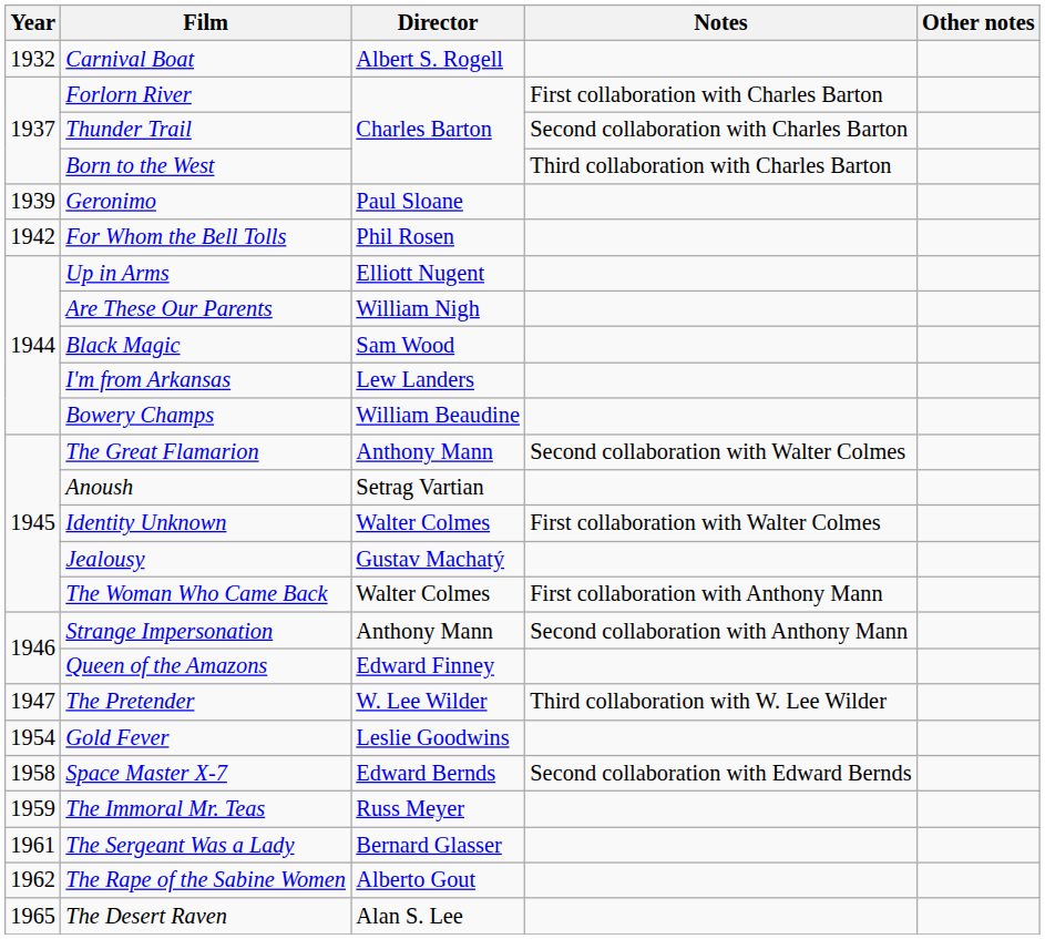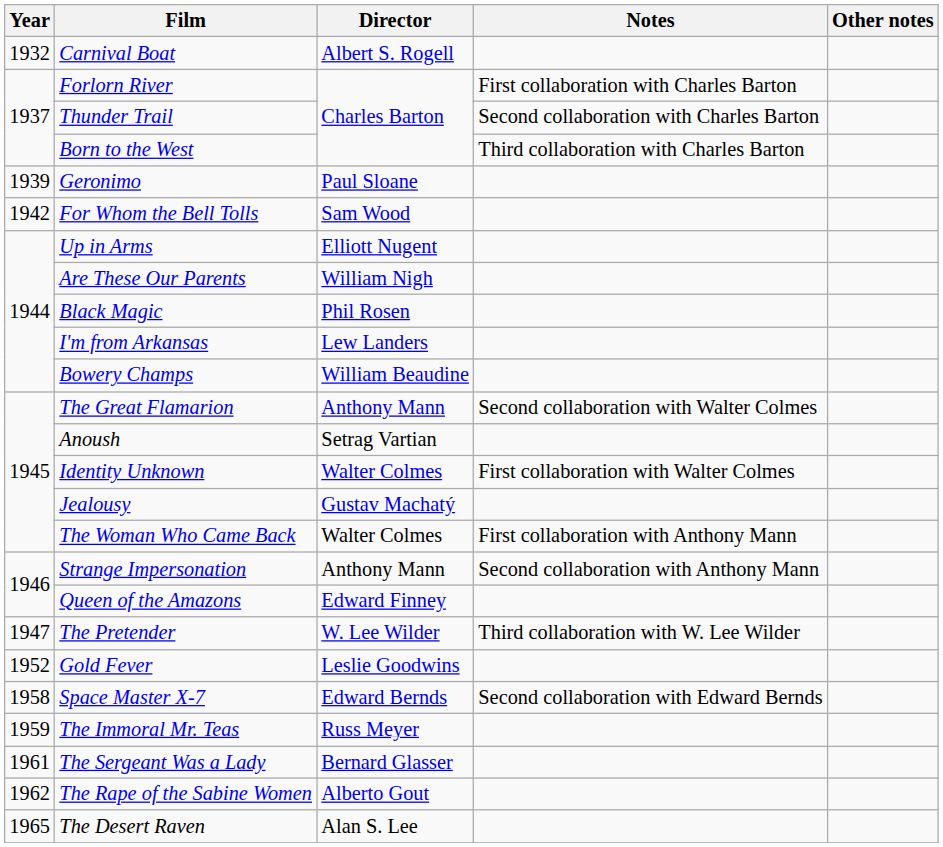 <table class="wikitable">
 <tr>
 <th>Year</th>
 <th>Film</th>
 <th>Director</th>
 <th>Notes</th>
 <th>Other notes</th>
 </tr>
 <tr>
 <td>1932</td>
 <td><em><a href='#'>Carnival Boat</a></em></td>
 <td><a href='#'>Albert S. Rogell</a></td>
 <td></td>
 <td></td>
 </tr>
 <tr>
 <td rowspan=3>1937</td>
 <td><em><a href='#'>Forlorn River</a></em></td>
 <td rowspan=3><a href='#'>Charles Barton</a></td>
 <td>First collaboration with Charles Barton</td>
 <td></td>
 </tr>
 <tr>
 <td><em><a href='#'>Thunder Trail</a></em></td>
 <td>Second collaboration with Charles Barton</td>
 <td></td>
 </tr>
 <tr>
 <td><em><a href='#'>Born to the West</a></em></td>
 <td>Third collaboration with Charles Barton</td>
 <td></td>
 </tr>
 <tr>
 <td>1939</td>
 <td><em><a href='#'>Geronimo</a></em></td>
 <td><a href='#'>Paul Sloane</a></td>
 <td></td>
 <td></td>
 </tr>
 <tr>
 <td>1942</td>
 <td><em><a href='#'>For Whom the Bell Tolls</a></em></td>
-<td><a href='#'>Phil Rosen</a></td>
+<td><a href='#'>Sam Wood</a></td>
 <td></td>
 <td></td>
 </tr>
 <tr>
 <td rowspan=5>1944</td>
 <td><em><a href='#'>Up in Arms</a></em></td>
 <td><a href='#'>Elliott Nugent</a></td>
 <td></td>
 <td></td>
 </tr>
 <tr>
 <td><em><a href='#'>Are These Our Parents</a></em></td>
 <td><a href='#'>William Nigh</a></td>
 <td></td>
 <td></td>
 </tr>
 <tr>
 <td><em><a href='#'>Black Magic</a></em></td>
-<td><a href='#'>Sam Wood</a></td>
+<td><a href='#'>Phil Rosen</a></td>
 <td></td>
 <td></td>
 </tr>
 <tr>
 <td><em><a href='#'>I'm from Arkansas</a></em></td>
 <td><a href='#'>Lew Landers</a></td>
 <td></td>
 <td></td>
 </tr>
 <tr>
 <td><em><a href='#'>Bowery Champs</a></em></td>
 <td><a href='#'>William Beaudine</a></td>
 <td></td>
 <td></td>
 </tr>
 <tr>
 <td rowspan=5>1945</td>
 <td><em><a href='#'>The Great Flamarion</a></em></td>
 <td><a href='#'>Anthony Mann</a></td>
 <td>Second collaboration with Walter Colmes</td>
 <td></td>
 </tr>
 <tr>
 <td><em>Anoush</em></td>
 <td>Setrag Vartian</td>
 <td></td>
 <td></td>
 </tr>
 <tr>
 <td><em><a href='#'>Identity Unknown</a></em></td>
 <td><a href='#'>Walter Colmes</a></td>
 <td>First collaboration with Walter Colmes</td>
 <td></td>
 </tr>
 <tr>
 <td><em><a href='#'>Jealousy</a></em></td>
 <td><a href='#'>Gustav Machatý</a></td>
 <td></td>
 <td></td>
 </tr>
 <tr>
 <td><em><a href='#'>The Woman Who Came Back</a></em></td>
 <td>Walter Colmes</td>
 <td>First collaboration with Anthony Mann</td>
 <td></td>
 </tr>
 <tr>
 <td rowspan=2>1946</td>
 <td><em><a href='#'>Strange Impersonation</a></em></td>
 <td>Anthony Mann</td>
 <td>Second collaboration with Anthony Mann</td>
 <td></td>
 </tr>
 <tr>
 <td><em><a href='#'>Queen of the Amazons</a></em></td>
 <td><a href='#'>Edward Finney</a></td>
 <td></td>
 <td></td>
 </tr>
 <tr>
 <td>1947</td>
 <td><em><a href='#'>The Pretender</a></em></td>
 <td><a href='#'>W. Lee Wilder</a></td>
 <td>Third collaboration with W. Lee Wilder</td>
 <td></td>
 </tr>
 <tr>
-<td>1954</td>
+<td>1952</td>
 <td><em><a href='#'>Gold Fever</a></em></td>
 <td><a href='#'>Leslie Goodwins</a></td>
 <td></td>
 <td></td>
 </tr>
 <tr>
 <td>1958</td>
 <td><em><a href='#'>Space Master X-7</a></em></td>
 <td><a href='#'>Edward Bernds</a></td>
 <td>Second collaboration with Edward Bernds</td>
 <td></td>
 </tr>
 <tr>
 <td>1959</td>
 <td><em><a href='#'>The Immoral Mr. Teas</a></em></td>
 <td><a href='#'>Russ Meyer</a></td>
 <td></td>
 <td></td>
 </tr>
 <tr>
 <td>1961</td>
 <td><em><a href='#'>The Sergeant Was a Lady</a></em></td>
 <td><a href='#'>Bernard Glasser</a></td>
 <td></td>
 <td></td>
 </tr>
 <tr>
 <td>1962</td>
 <td><em><a href='#'>The Rape of the Sabine Women</a></em></td>
 <td><a href='#'>Alberto Gout</a></td>
 <td></td>
 <td></td>
 </tr>
 <tr>
 <td>1965</td>
 <td><em>The Desert Raven</em></td>
 <td>Alan S. Lee</td>
 <td></td>
 <td></td>
 </tr>
 </table>
